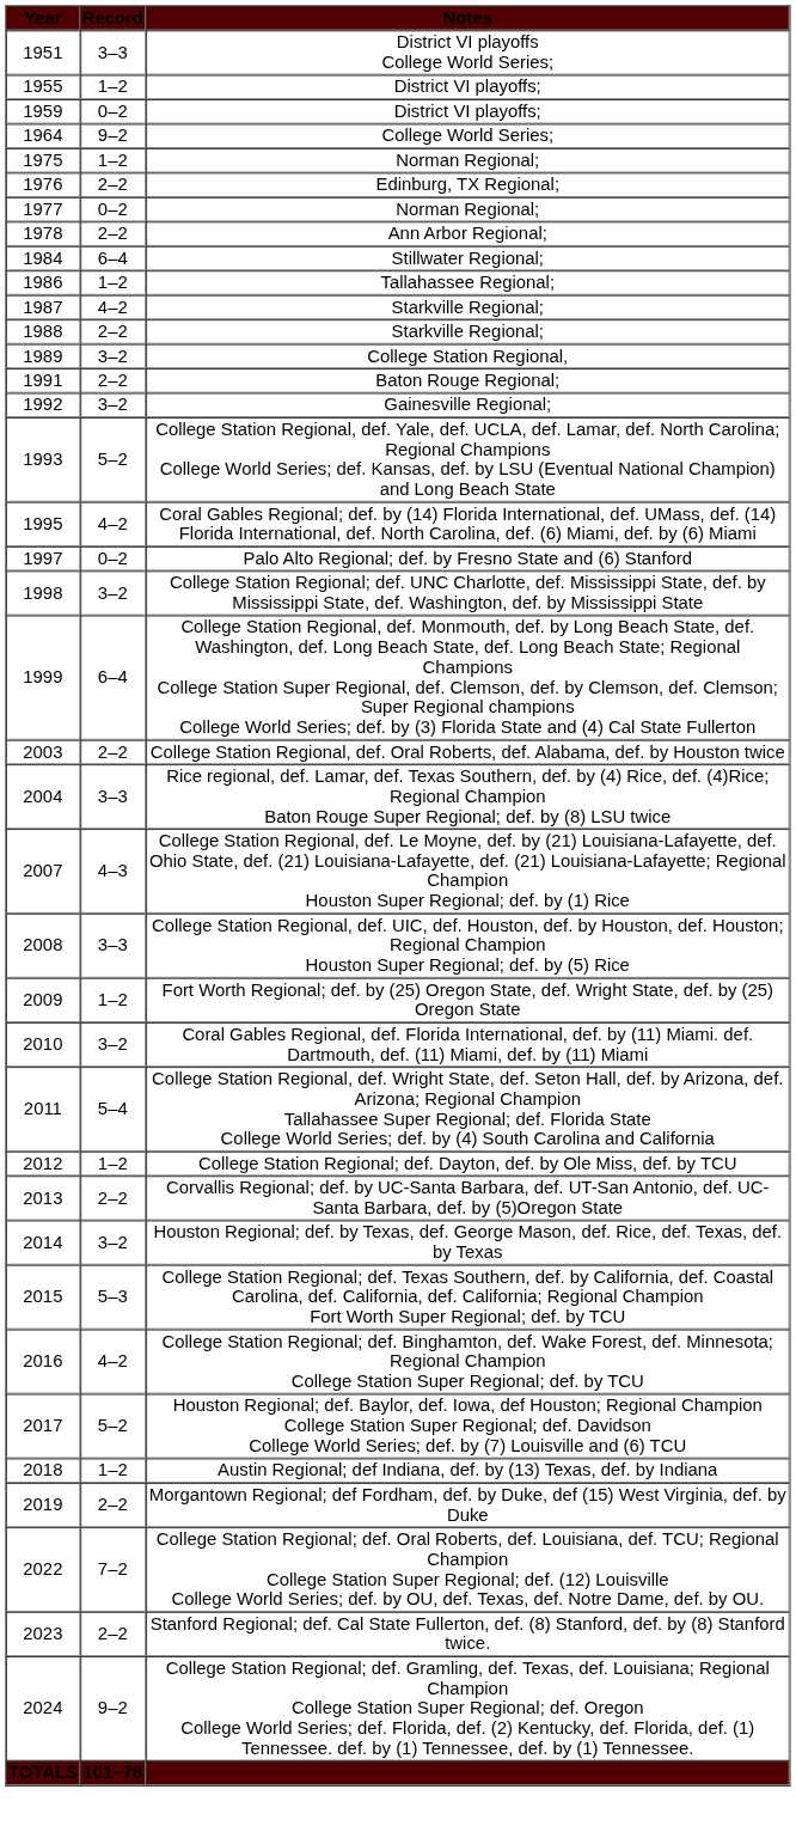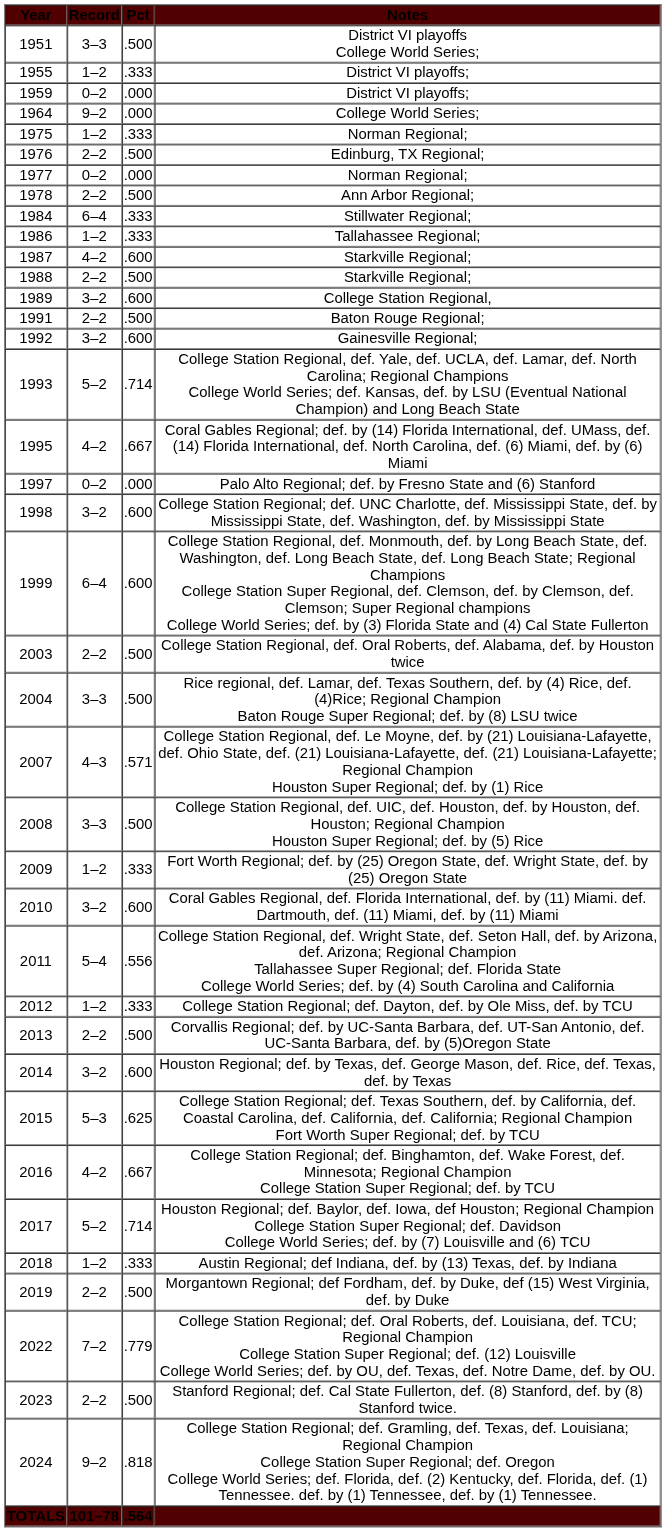 <table cellpadding="1" border="1" cellspacing="0" width="80%" class="sortable" style="text-align:center;">
 <tr>
 <th bgcolor="#500000"><span>Year</span></th>
 <th bgcolor="#500000"><span>Record</span></th>
+<th bgcolor="#500000"><span>Pct</span></th>
 <th bgcolor="#500000"><span>Notes</span></th>
 </tr>
 <tr>
 <td>1951</td>
 <td>3–3</td>
+<td>.500</td>
 <td>District VI playoffs <br>College World Series;</td>
 </tr>
 <tr>
 <td>1955</td>
 <td>1–2</td>
+<td>.333</td>
 <td>District VI playoffs;</td>
 </tr>
 <tr>
 <td>1959</td>
 <td>0–2</td>
+<td>.000</td>
 <td>District VI playoffs;</td>
 </tr>
 <tr>
 <td>1964</td>
 <td>9–2</td>
+<td>.000</td>
 <td>College World Series;</td>
 </tr>
 <tr>
 <td>1975</td>
 <td>1–2</td>
+<td>.333</td>
 <td>Norman Regional;</td>
 </tr>
 <tr>
 <td>1976</td>
 <td>2–2</td>
+<td>.500</td>
 <td>Edinburg, TX Regional;</td>
 </tr>
 <tr>
 <td>1977</td>
 <td>0–2</td>
+<td>.000</td>
 <td>Norman Regional;</td>
 </tr>
 <tr>
 <td>1978</td>
 <td>2–2</td>
+<td>.500</td>
 <td>Ann Arbor Regional;</td>
 </tr>
 <tr>
 <td>1984</td>
 <td>6–4</td>
+<td>.333</td>
 <td>Stillwater Regional;</td>
 </tr>
 <tr>
 <td>1986</td>
 <td>1–2</td>
+<td>.333</td>
 <td>Tallahassee Regional;</td>
 </tr>
 <tr>
 <td>1987</td>
 <td>4–2</td>
+<td>.600</td>
 <td>Starkville Regional;</td>
 </tr>
 <tr>
 <td>1988</td>
 <td>2–2</td>
+<td>.500</td>
 <td>Starkville Regional;</td>
 </tr>
 <tr>
 <td>1989</td>
 <td>3–2</td>
+<td>.600</td>
 <td>College Station Regional,</td>
 </tr>
 <tr>
 <td>1991</td>
 <td>2–2</td>
+<td>.500</td>
 <td>Baton Rouge Regional;</td>
 </tr>
 <tr>
 <td>1992</td>
 <td>3–2</td>
+<td>.600</td>
 <td>Gainesville Regional;</td>
 </tr>
 <tr>
 <td>1993</td>
 <td>5–2</td>
+<td>.714</td>
 <td>College Station Regional, def. Yale, def. UCLA, def. Lamar, def. North Carolina; Regional Champions<br>College World Series; def. Kansas, def. by LSU (Eventual National Champion) and Long Beach State</td>
 </tr>
 <tr>
 <td>1995</td>
 <td>4–2</td>
+<td>.667</td>
 <td>Coral Gables Regional; def. by (14) Florida International, def. UMass, def. (14) Florida International, def. North Carolina, def. (6) Miami, def. by (6) Miami</td>
 </tr>
 <tr>
 <td>1997</td>
 <td>0–2</td>
+<td>.000</td>
 <td>Palo Alto Regional; def. by Fresno State and (6) Stanford</td>
 </tr>
 <tr>
 <td>1998</td>
 <td>3–2</td>
+<td>.600</td>
 <td>College Station Regional; def. UNC Charlotte, def. Mississippi State, def. by Mississippi State, def. Washington, def. by Mississippi State</td>
 </tr>
 <tr>
 <td>1999</td>
 <td>6–4</td>
+<td>.600</td>
 <td>College Station Regional, def. Monmouth, def. by Long Beach State, def. Washington, def. Long Beach State, def. Long Beach State; Regional Champions<br>College Station Super Regional, def. Clemson, def. by Clemson, def. Clemson; Super Regional champions<br>College World Series; def. by (3) Florida State and (4) Cal State Fullerton</td>
 </tr>
 <tr>
 <td>2003</td>
 <td>2–2</td>
+<td>.500</td>
 <td>College Station Regional, def. Oral Roberts, def. Alabama, def. by Houston twice</td>
 </tr>
 <tr>
 <td>2004</td>
 <td>3–3</td>
+<td>.500</td>
 <td>Rice regional, def. Lamar, def. Texas Southern, def. by (4) Rice, def. (4)Rice; Regional Champion<br>Baton Rouge Super Regional; def. by (8) LSU twice</td>
 </tr>
 <tr>
 <td>2007</td>
 <td>4–3</td>
+<td>.571</td>
 <td>College Station Regional, def. Le Moyne, def. by (21) Louisiana-Lafayette, def. Ohio State, def. (21) Louisiana-Lafayette, def. (21) Louisiana-Lafayette; Regional Champion<br>Houston Super Regional; def. by (1) Rice</td>
 </tr>
 <tr>
 <td>2008</td>
 <td>3–3</td>
+<td>.500</td>
 <td>College Station Regional, def. UIC, def. Houston, def. by Houston, def. Houston; Regional Champion<br>Houston Super Regional; def. by (5) Rice</td>
 </tr>
 <tr>
 <td>2009</td>
 <td>1–2</td>
+<td>.333</td>
 <td>Fort Worth Regional; def. by (25) Oregon State, def. Wright State, def. by (25) Oregon State</td>
 </tr>
 <tr>
 <td>2010</td>
 <td>3–2</td>
+<td>.600</td>
 <td>Coral Gables Regional, def. Florida International, def. by (11) Miami. def. Dartmouth, def. (11) Miami, def. by (11) Miami</td>
 </tr>
 <tr>
 <td>2011</td>
 <td>5–4</td>
+<td>.556</td>
 <td>College Station Regional, def. Wright State, def. Seton Hall, def. by Arizona, def. Arizona; Regional Champion<br>Tallahassee Super Regional; def. Florida State<br>College World Series; def. by (4) South Carolina and California</td>
 </tr>
 <tr>
 <td>2012</td>
 <td>1–2</td>
+<td>.333</td>
 <td>College Station Regional; def. Dayton, def. by Ole Miss, def. by TCU</td>
 </tr>
 <tr>
 <td>2013</td>
 <td>2–2</td>
+<td>.500</td>
 <td>Corvallis Regional; def. by UC-Santa Barbara, def. UT-San Antonio, def. UC-Santa Barbara, def. by (5)Oregon State</td>
 </tr>
 <tr>
 <td>2014</td>
 <td>3–2</td>
+<td>.600</td>
 <td>Houston Regional; def. by Texas, def. George Mason, def. Rice, def. Texas, def. by Texas</td>
 </tr>
 <tr>
 <td>2015</td>
 <td>5–3</td>
+<td>.625</td>
 <td>College Station Regional; def. Texas Southern, def. by California, def. Coastal Carolina, def. California, def. California; Regional Champion<br>Fort Worth Super Regional; def. by TCU</td>
 </tr>
 <tr>
 <td>2016</td>
 <td>4–2</td>
+<td>.667</td>
 <td>College Station Regional; def. Binghamton, def. Wake Forest, def. Minnesota; Regional Champion<br>College Station Super Regional; def. by TCU</td>
 </tr>
 <tr>
 <td>2017</td>
 <td>5–2</td>
+<td>.714</td>
 <td>Houston Regional; def. Baylor, def. Iowa, def Houston; Regional Champion<br>College Station Super Regional; def. Davidson <br>College World Series; def. by (7) Louisville and (6) TCU</td>
 </tr>
 <tr>
 <td>2018</td>
 <td>1–2</td>
+<td>.333</td>
 <td>Austin Regional; def Indiana, def. by (13) Texas, def. by Indiana</td>
 </tr>
 <tr>
 <td>2019</td>
 <td>2–2</td>
+<td>.500</td>
 <td>Morgantown Regional; def Fordham, def. by Duke, def (15) West Virginia, def. by Duke</td>
 </tr>
 <tr>
 <td>2022</td>
 <td>7–2</td>
+<td>.779</td>
 <td>College Station Regional; def. Oral Roberts, def. Louisiana, def. TCU; Regional Champion<br>College Station Super Regional; def. (12) Louisville<br>College World Series; def. by OU, def. Texas, def. Notre Dame, def. by OU.</td>
 </tr>
 <tr>
 <td>2023</td>
 <td>2–2</td>
+<td>.500</td>
 <td>Stanford Regional; def. Cal State Fullerton, def. (8) Stanford, def. by (8) Stanford twice.</td>
 </tr>
 <tr>
 <td>2024</td>
 <td>9–2</td>
+<td>.818</td>
 <td>College Station Regional; def. Gramling, def. Texas, def. Louisiana; Regional Champion<br>College Station Super Regional; def. Oregon<br>College World Series; def. Florida, def. (2) Kentucky, def. Florida, def. (1) Tennessee. def. by (1) Tennessee, def. by (1) Tennessee.</td>
 </tr>
 <tr class="sortbottom">
 <td bgcolor="#500000"><span><strong>TOTALS</strong></span></td>
 <td bgcolor="#500000"><span><strong>101–78</strong></span></td>
+<td bgcolor="#500000"><span><strong>.564</strong></span></td>
 <td bgcolor="#500000"><span></span></td>
 </tr>
 </table>
